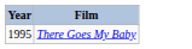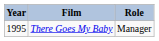 <table class="wikitable" style="font-size:95%;">
 <tr>
 <th style="background:#B0C4DE;">Year</th>
 <th style="background:#B0C4DE;">Film</th>
+<th style="background:#B0C4DE;">Role</th>
 </tr>
 <tr>
 <td>1995</td>
 <td><em><a href='#'>There Goes My Baby</a></em></td>
+<td>Manager</td>
 </tr>
 </table>
